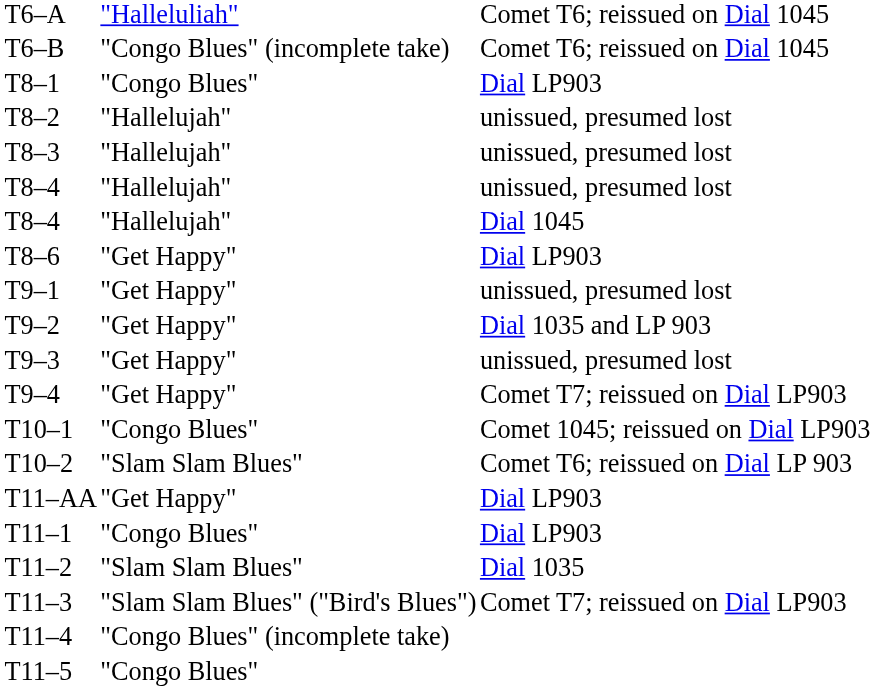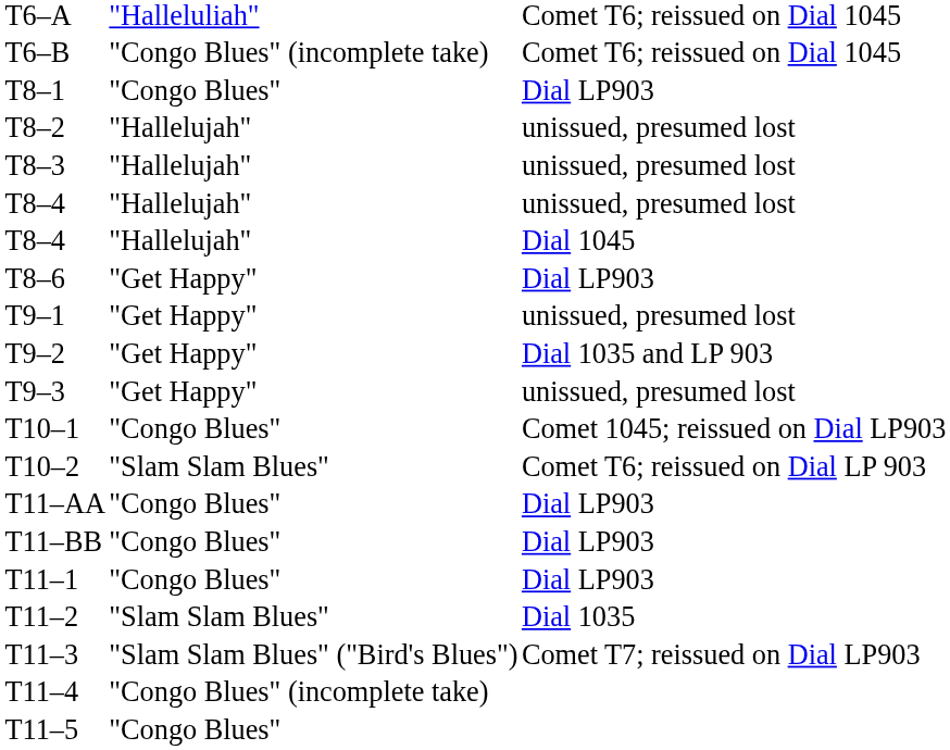 <table cellpadding=0, style="font-size:95%">
 <tr>
 <td>T6–A</td>
 <td><a href='#'>"Halleluliah"</a></td>
 <td>Comet T6; reissued on <a href='#'>Dial</a> 1045</td>
 </tr>
 <tr>
 <td>T6–B</td>
 <td>"Congo Blues" (incomplete take)</td>
 <td>Comet T6; reissued on <a href='#'>Dial</a> 1045</td>
 </tr>
 <tr>
 <td>T8–1</td>
 <td>"Congo Blues"</td>
 <td><a href='#'>Dial</a> LP903</td>
 </tr>
 <tr>
 <td>T8–2</td>
 <td>"Hallelujah"</td>
 <td>unissued, presumed lost</td>
 </tr>
 <tr>
 <td>T8–3</td>
 <td>"Hallelujah"</td>
 <td>unissued, presumed lost</td>
 </tr>
 <tr>
 <td>T8–4</td>
 <td>"Hallelujah"</td>
 <td>unissued, presumed lost</td>
 </tr>
 <tr>
 <td>T8–4</td>
 <td>"Hallelujah"</td>
 <td><a href='#'>Dial</a> 1045</td>
 </tr>
 <tr>
 <td>T8–6</td>
 <td>"Get Happy"</td>
 <td><a href='#'>Dial</a> LP903</td>
 </tr>
 <tr>
 <td>T9–1</td>
 <td>"Get Happy"</td>
 <td>unissued, presumed lost</td>
 </tr>
 <tr>
 <td>T9–2</td>
 <td>"Get Happy"</td>
 <td><a href='#'>Dial</a> 1035 and LP 903</td>
 </tr>
 <tr>
 <td>T9–3</td>
 <td>"Get Happy"</td>
 <td>unissued, presumed lost</td>
 </tr>
 <tr>
-<td>T9–4</td>
-<td>"Get Happy"</td>
-<td>Comet T7; reissued on <a href='#'>Dial</a> LP903</td>
-</tr>
-<tr>
 <td>T10–1</td>
 <td>"Congo Blues"</td>
 <td>Comet 1045; reissued on <a href='#'>Dial</a> LP903</td>
 </tr>
 <tr>
 <td>T10–2</td>
 <td>"Slam Slam Blues"</td>
 <td>Comet T6; reissued on <a href='#'>Dial</a> LP 903</td>
 </tr>
 <tr>
 <td>T11–AA </td>
-<td>"Get Happy"</td>
+<td>"Congo Blues"</td>
+<td><a href='#'>Dial</a> LP903</td>
+</tr>
+<tr>
+<td>T11–BB</td>
+<td>"Congo Blues"</td>
 <td><a href='#'>Dial</a> LP903</td>
 </tr>
 <tr>
 <td>T11–1</td>
 <td>"Congo Blues"</td>
 <td><a href='#'>Dial</a> LP903</td>
 </tr>
 <tr>
 <td>T11–2</td>
 <td>"Slam Slam Blues"</td>
 <td><a href='#'>Dial</a> 1035</td>
 </tr>
 <tr>
 <td>T11–3</td>
 <td>"Slam Slam Blues" ("Bird's Blues") </td>
 <td>Comet T7; reissued on <a href='#'>Dial</a> LP903</td>
 </tr>
 <tr>
 <td>T11–4</td>
 <td>"Congo Blues" (incomplete take)</td>
 </tr>
 <tr>
 <td>T11–5</td>
 <td>"Congo Blues"</td>
 </tr>
 </table>
